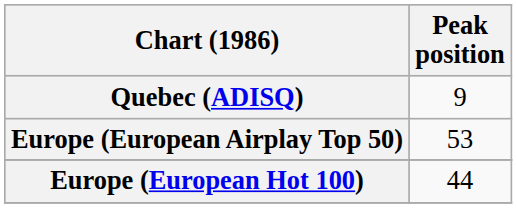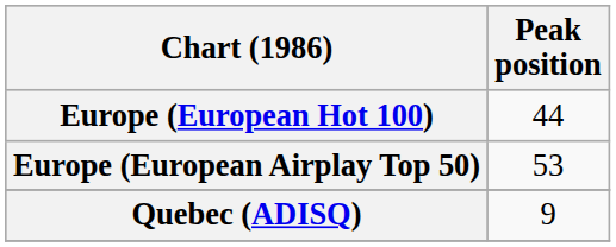 <table class="wikitable sortable plainrowheaders">
 <tr>
 <th>Chart (1986)</th>
 <th>Peak<br>position</th>
 </tr>
 <tr>
-<th scope="row">Quebec (<a href='#'>ADISQ</a>)</th>
-<td align="center">9</td>
+<th scope="row">Europe (<a href='#'>European Hot 100</a>)</th>
+<td align="center">44</td>
 </tr>
 <tr>
 <th scope="row">Europe (European Airplay Top 50)</th>
 <td style="text-align:center;">53</td>
 </tr>
 <tr>
 </tr>
 <tr>
-<th scope="row">Europe (<a href='#'>European Hot 100</a>)</th>
-<td align="center">44</td>
+<th scope="row">Quebec (<a href='#'>ADISQ</a>)</th>
+<td align="center">9</td>
 </tr>
 <tr>
 </tr>
 </table>
